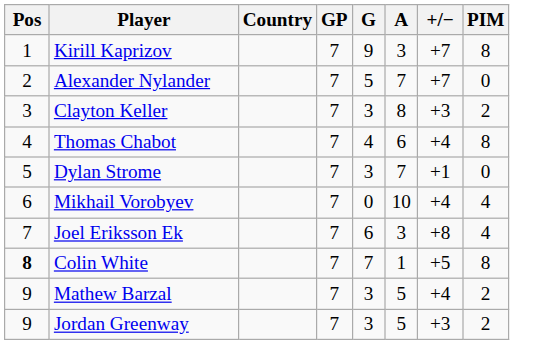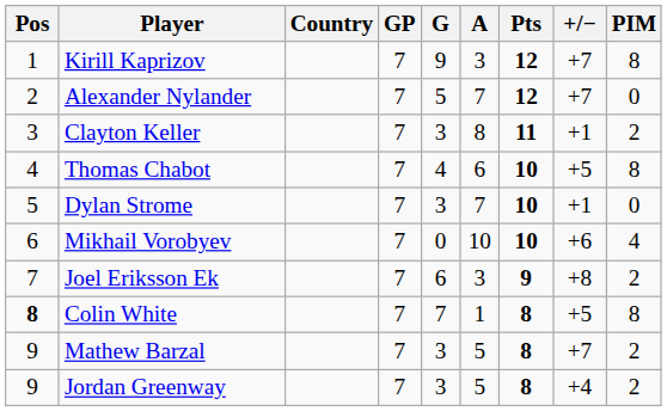 <table class="wikitable sortable" style="text-align: center;">
 <tr>
 <th width=30>Pos</th>
 <th width=150>Player</th>
 <th>Country</th>
 <th width=20>GP</th>
 <th width=20>G</th>
 <th width=20>A</th>
+<th width=30>Pts</th>
 <th width=30>+/−</th>
 <th width=30>PIM</th>
 </tr>
 <tr>
 <td>1</td>
 <td align=left><a href='#'>Kirill Kaprizov</a></td>
 <td align=left></td>
 <td>7</td>
 <td>9</td>
 <td>3</td>
+<td><strong>12</strong></td>
 <td>+7</td>
 <td>8</td>
 </tr>
 <tr>
 <td>2</td>
 <td align=left><a href='#'>Alexander Nylander</a></td>
 <td align=left></td>
 <td>7</td>
 <td>5</td>
 <td>7</td>
+<td><strong>12</strong></td>
 <td>+7</td>
 <td>0</td>
 </tr>
 <tr>
 <td>3</td>
 <td align=left><a href='#'>Clayton Keller</a></td>
 <td align=left></td>
 <td>7</td>
 <td>3</td>
 <td>8</td>
-<td>+3</td>
+<td><strong>11</strong></td>
+<td>+1</td>
 <td>2</td>
 </tr>
 <tr>
 <td>4</td>
 <td align=left><a href='#'>Thomas Chabot</a></td>
 <td align=left></td>
 <td>7</td>
 <td>4</td>
 <td>6</td>
-<td>+4</td>
+<td><strong>10</strong></td>
+<td>+5</td>
 <td>8</td>
 </tr>
 <tr>
 <td>5</td>
 <td align=left><a href='#'>Dylan Strome</a></td>
 <td align=left></td>
 <td>7</td>
 <td>3</td>
 <td>7</td>
+<td><strong>10</strong></td>
 <td>+1</td>
 <td>0</td>
 </tr>
 <tr>
 <td>6</td>
 <td align=left><a href='#'>Mikhail Vorobyev</a></td>
 <td align=left></td>
 <td>7</td>
 <td>0</td>
 <td>10</td>
-<td>+4</td>
+<td><strong>10</strong></td>
+<td>+6</td>
 <td>4</td>
 </tr>
 <tr>
 <td>7</td>
 <td align=left><a href='#'>Joel Eriksson Ek</a></td>
 <td align=left></td>
 <td>7</td>
 <td>6</td>
 <td>3</td>
+<td><strong>9</strong></td>
 <td>+8</td>
-<td>4</td>
+<td>2</td>
 </tr>
 <tr>
 <td><strong>8</strong></td>
 <td align=left><a href='#'>Colin White</a></td>
 <td align=left></td>
 <td>7</td>
 <td>7</td>
 <td>1</td>
+<td><strong>8</strong></td>
 <td>+5</td>
 <td>8</td>
 </tr>
 <tr>
 <td>9</td>
 <td align=left><a href='#'>Mathew Barzal</a></td>
 <td align=left></td>
 <td>7</td>
 <td>3</td>
 <td>5</td>
-<td>+4</td>
+<td><strong>8</strong></td>
+<td>+7</td>
 <td>2</td>
 </tr>
 <tr>
 <td>9</td>
 <td align=left><a href='#'>Jordan Greenway</a></td>
 <td align=left></td>
 <td>7</td>
 <td>3</td>
 <td>5</td>
-<td>+3</td>
+<td><strong>8</strong></td>
+<td>+4</td>
 <td>2</td>
 </tr>
 </table>
